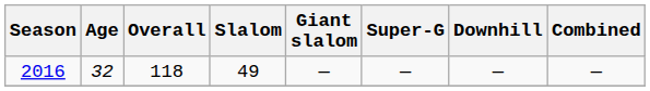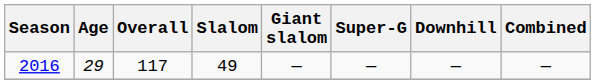 <table class=wikitable style="text-align:center">
 <tr>
 <th>Season</th>
 <th>Age</th>
 <th>Overall</th>
 <th>Slalom</th>
 <th>Giant<br>slalom</th>
 <th>Super-G</th>
 <th>Downhill</th>
 <th>Combined</th>
 </tr>
 <tr>
 <td><a href='#'>2016</a></td>
-<td><em>32</em></td>
-<td>118</td>
+<td><em>29</em></td>
+<td>117</td>
 <td>49</td>
 <td>—</td>
 <td>—</td>
 <td>—</td>
 <td>—</td>
 </tr>
 <tr>
 </tr>
 </table>
